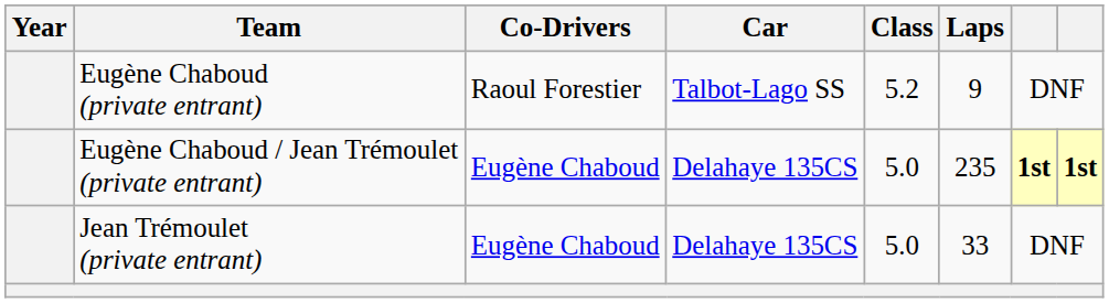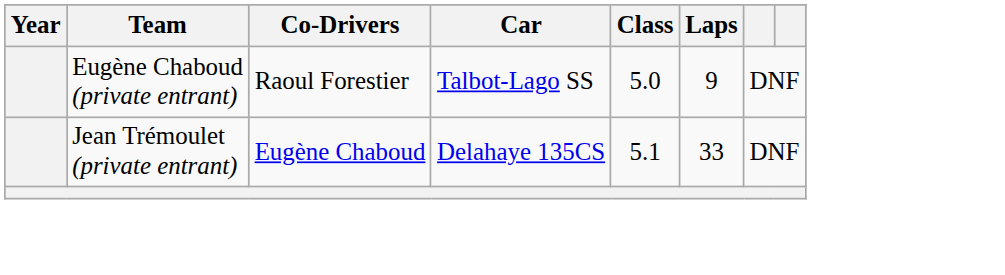 <table class="wikitable" style="text-align:center; font-size:90%">
 <tr>
 <th>Year</th>
 <th>Team</th>
 <th>Co-Drivers</th>
 <th>Car</th>
 <th>Class</th>
 <th>Laps</th>
 <th></th>
 <th></th>
 </tr>
 <tr>
 <th></th>
 <td align=left> Eugène Chaboud<br><em>(private entrant)</em></td>
 <td align=left> Raoul Forestier</td>
 <td align=left><a href='#'>Talbot-Lago</a> SS</td>
-<td>5.2</td>
+<td>5.0</td>
 <td>9</td>
 <td colspan=2>DNF</td>
-</tr>
-<tr>
-<th></th>
-<td align=left> Eugène Chaboud / Jean Trémoulet<br><em>(private entrant)</em></td>
-<td align=left> <a href='#'>Eugène Chaboud</a></td>
-<td align=left><a href='#'>Delahaye 135CS</a></td>
-<td>5.0</td>
-<td>235</td>
-<td style="background:#ffffbf;"><strong>1st</strong></td>
-<td style="background:#ffffbf;"><strong>1st</strong></td>
 </tr>
 <tr>
 <th></th>
 <td align=left> Jean Trémoulet<br><em>(private entrant)</em></td>
 <td align=left> <a href='#'>Eugène Chaboud</a></td>
 <td align=left><a href='#'>Delahaye 135CS</a></td>
-<td>5.0</td>
+<td>5.1</td>
 <td>33</td>
 <td colspan=2>DNF</td>
 </tr>
 <tr>
 <th colspan="8"></th>
 </tr>
 </table>
